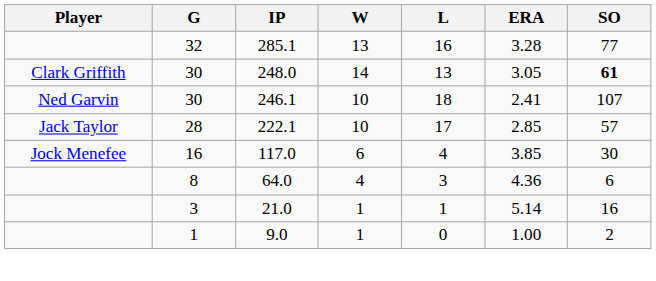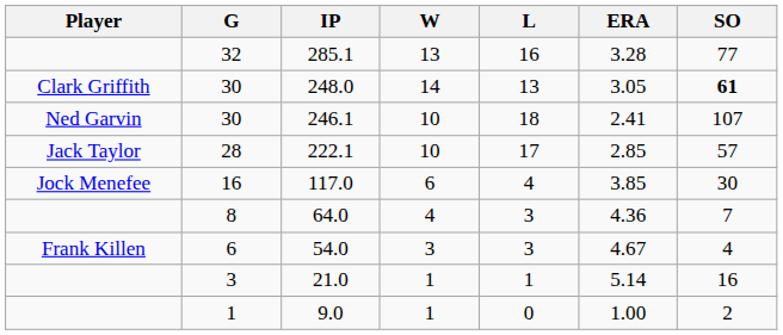 <table class="wikitable sortable">
 <tr>
 <th bgcolor="#DDDDFF" width="16%">Player</th>
 <th bgcolor="#DDDDFF" width="9%">G</th>
 <th bgcolor="#DDDDFF" width="9%">IP</th>
 <th bgcolor="#DDDDFF" width="9%">W</th>
 <th bgcolor="#DDDDFF" width="9%">L</th>
 <th bgcolor="#DDDDFF" width="9%">ERA</th>
 <th bgcolor="#DDDDFF" width="9%">SO</th>
 </tr>
 <tr align="center">
 <td></td>
 <td>32</td>
 <td>285.1</td>
 <td>13</td>
 <td>16</td>
 <td>3.28</td>
 <td>77</td>
 </tr>
 <tr align="center">
 <td><a href='#'>Clark Griffith</a></td>
 <td>30</td>
 <td>248.0</td>
 <td>14</td>
 <td>13</td>
 <td>3.05</td>
 <td><strong>61</strong></td>
 </tr>
 <tr align=center>
 <td><a href='#'>Ned Garvin</a></td>
 <td>30</td>
 <td>246.1</td>
 <td>10</td>
 <td>18</td>
 <td>2.41</td>
 <td>107</td>
 </tr>
 <tr align=center>
 <td><a href='#'>Jack Taylor</a></td>
 <td>28</td>
 <td>222.1</td>
 <td>10</td>
 <td>17</td>
 <td>2.85</td>
 <td>57</td>
 </tr>
 <tr align=center>
 <td><a href='#'>Jock Menefee</a></td>
 <td>16</td>
 <td>117.0</td>
 <td>6</td>
 <td>4</td>
 <td>3.85</td>
 <td>30</td>
 </tr>
 <tr align=center>
 <td></td>
 <td>8</td>
 <td>64.0</td>
 <td>4</td>
 <td>3</td>
 <td>4.36</td>
+<td>7</td>
+</tr>
+<tr align="center">
+<td><a href='#'>Frank Killen</a></td>
 <td>6</td>
+<td>54.0</td>
+<td>3</td>
+<td>3</td>
+<td>4.67</td>
+<td>4</td>
 </tr>
 <tr align=center>
 <td></td>
 <td>3</td>
 <td>21.0</td>
 <td>1</td>
 <td>1</td>
 <td>5.14</td>
 <td>16</td>
 </tr>
 <tr align="center">
 <td></td>
 <td>1</td>
 <td>9.0</td>
 <td>1</td>
 <td>0</td>
 <td>1.00</td>
 <td>2</td>
 </tr>
 </table>
